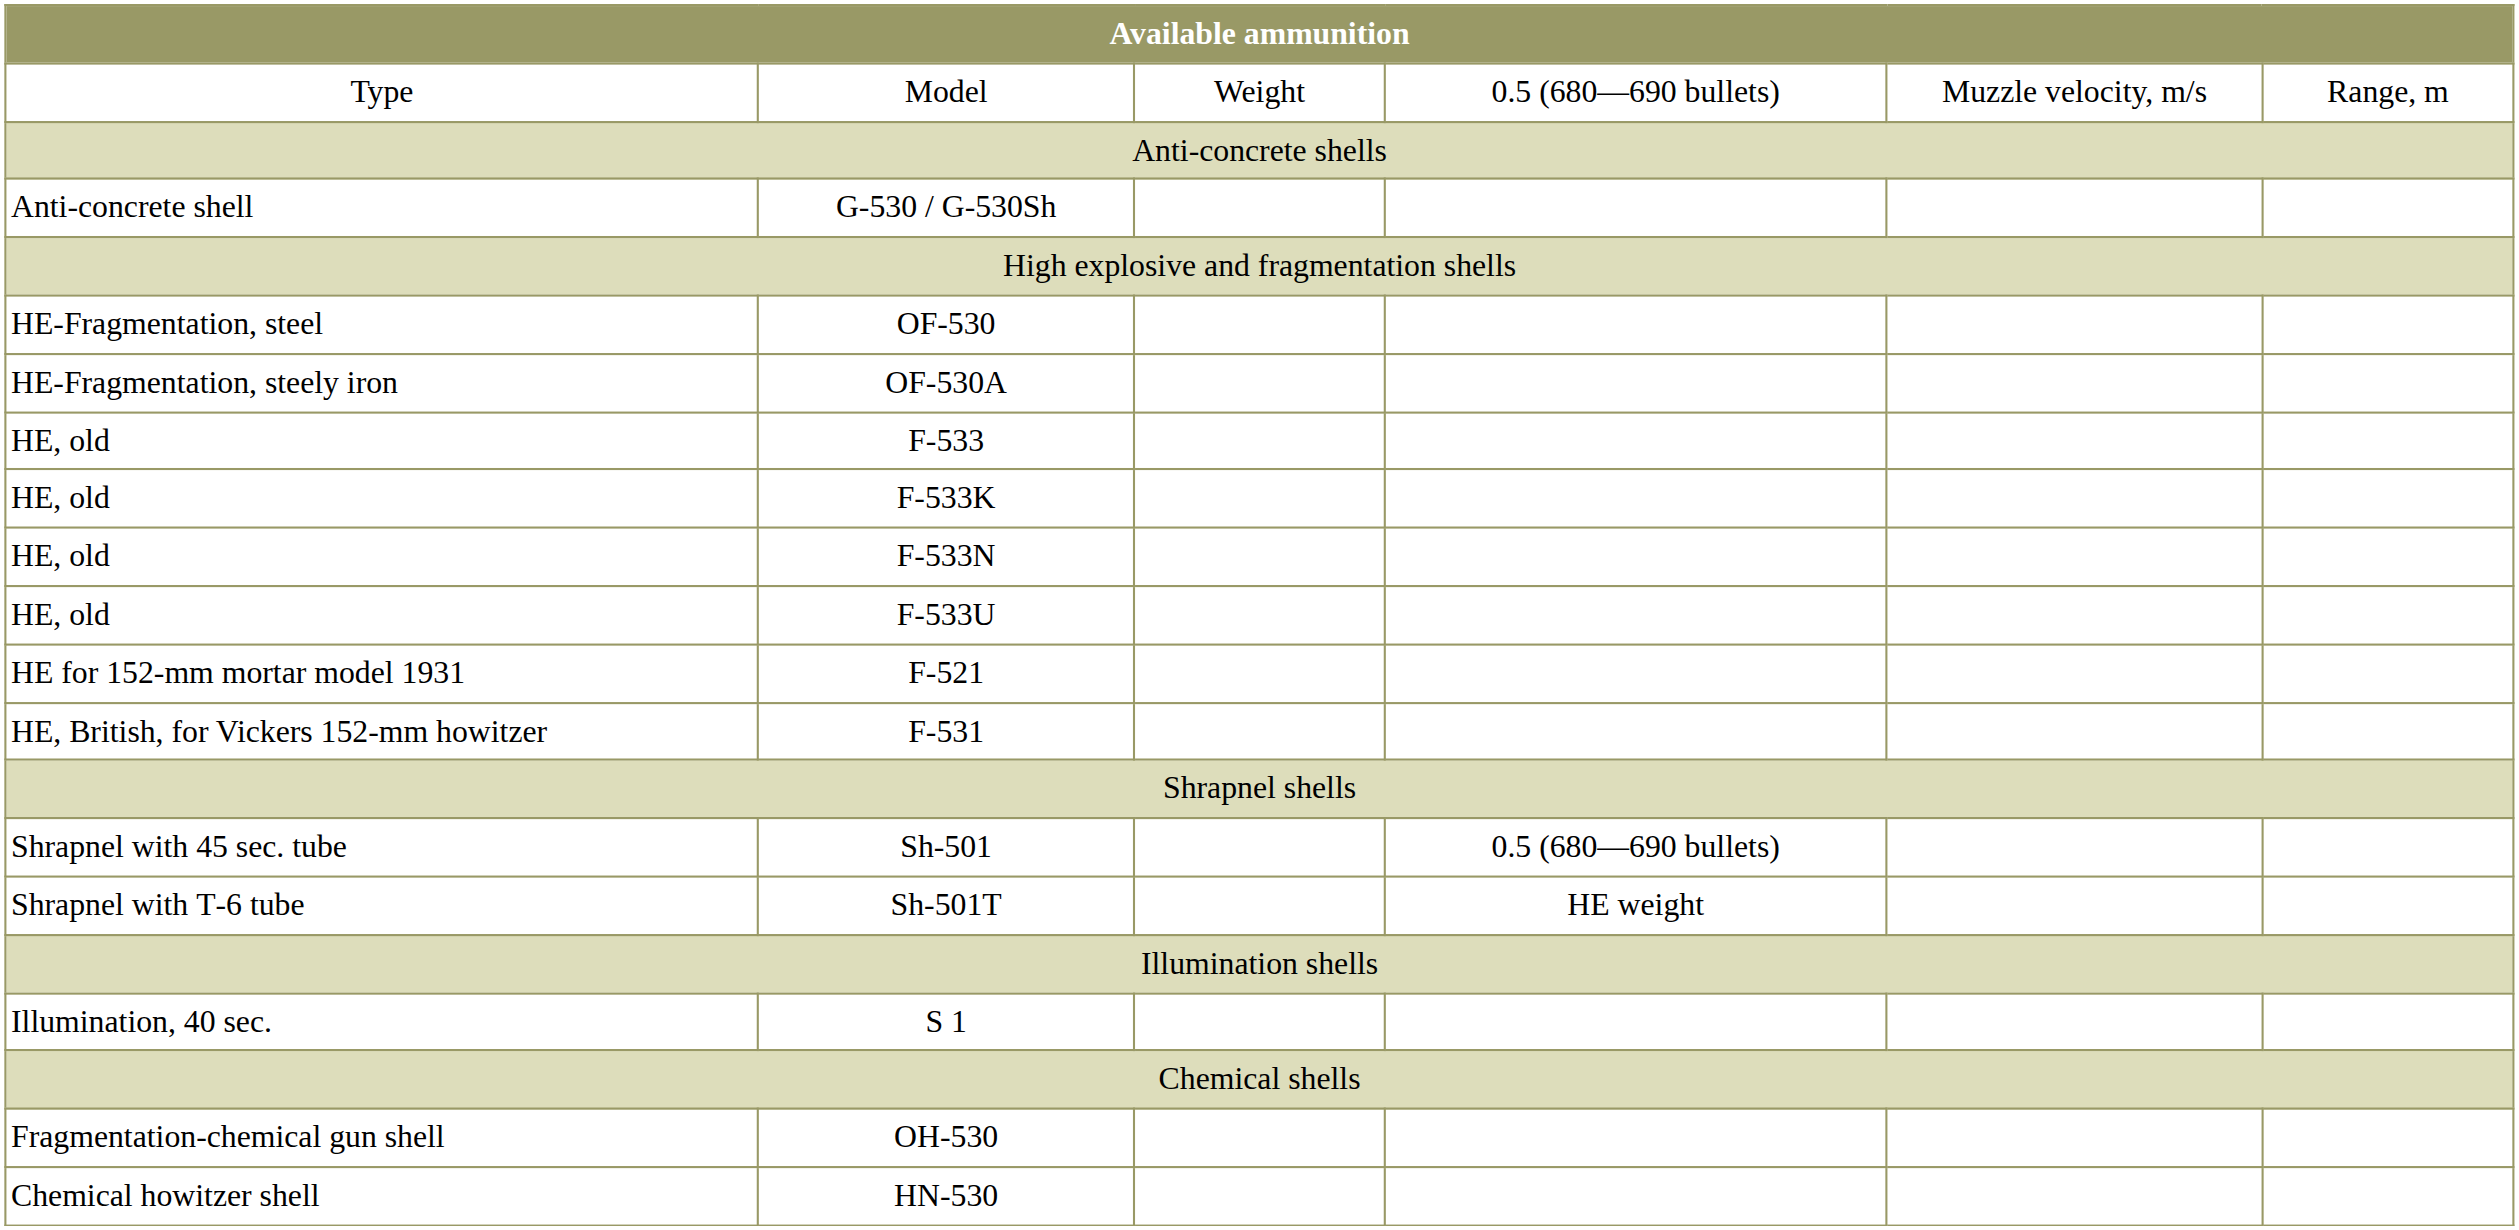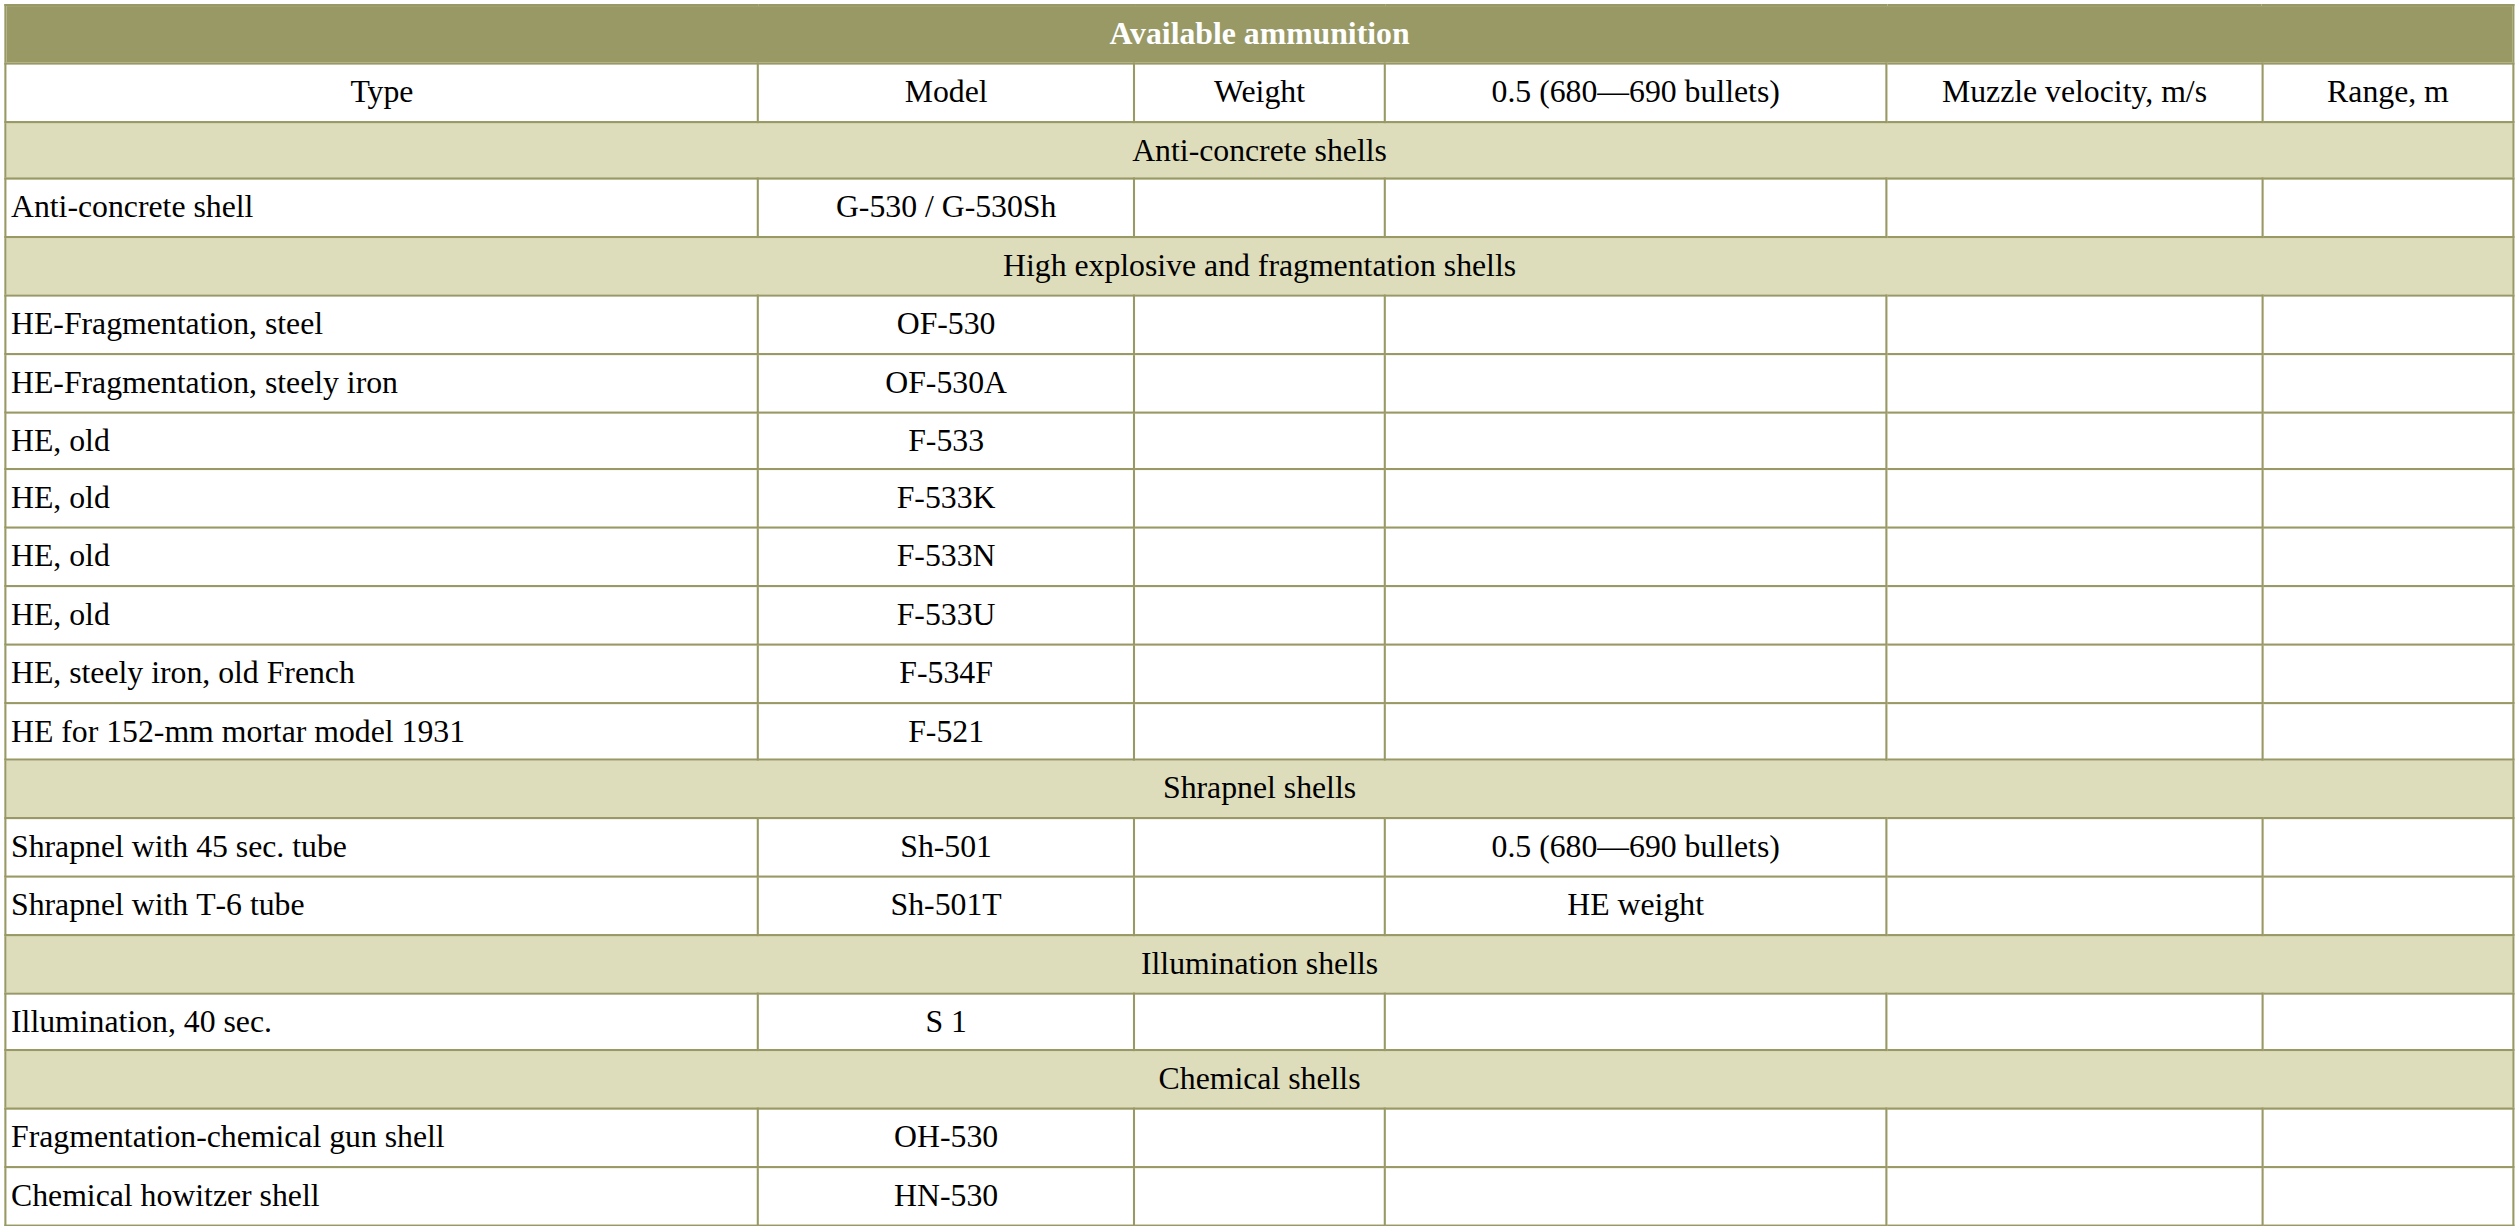 <table border=0 cellspacing=0 cellpadding=2 style="margin:0 0 .5em 1em; width:95%; background:#fff; border-collapse:collapse; border:1px solid #996; line-height:1.5; font-size:95%">
 <tr style="vertical-align:top; text-align:center; border:1px solid #996; background-color:#996; color:#fff">
 <td colspan="6"><strong>Available ammunition</strong></td>
 </tr>
 <tr style="vertical-align:top; text-align:center; border:1px solid #996;">
 <td width="30%" style="border:1px solid #996">Type</td>
 <td width="15%" style="border:1px solid #996">Model</td>
 <td width="10%" style="border:1px solid #996">Weight</td>
 <td style="border:1px solid #996">0.5 (680—690 bullets)</td>
 <td width="15%" style="border:1px solid #996">Muzzle velocity, m/s</td>
 <td width="10%" style="border:1px solid #996">Range, m</td>
 </tr>
 <tr style="vertical-align:top; text-align:center; border:1px solid #996; background-color:#ddb;">
 <td colspan="6">Anti-concrete shells</td>
 </tr>
 <tr style="vertical-align:top; text-align:center;">
 <td style="border:1px solid #996; text-align:left">Anti-concrete shell</td>
 <td style="border:1px solid #996">G-530 / G-530Sh</td>
 <td style="border:1px solid #996"></td>
 <td style="border:1px solid #996"></td>
 <td style="border:1px solid #996"></td>
 <td style="border:1px solid #996"></td>
 </tr>
 <tr style="vertical-align:top; text-align:center; border:1px solid #996; background-color:#ddb;">
 <td colspan="6">High explosive and fragmentation shells</td>
 </tr>
 <tr style="vertical-align:top; text-align:center;">
 <td style="border:1px solid #996; text-align:left">HE-Fragmentation, steel</td>
 <td style="border:1px solid #996">OF-530</td>
 <td style="border:1px solid #996"></td>
 <td style="border:1px solid #996"></td>
 <td style="border:1px solid #996"></td>
 <td style="border:1px solid #996"></td>
 </tr>
 <tr style="vertical-align:top; text-align:center;">
 <td style="border:1px solid #996; text-align:left">HE-Fragmentation, steely iron</td>
 <td style="border:1px solid #996">OF-530A</td>
 <td style="border:1px solid #996"></td>
 <td style="border:1px solid #996"></td>
 <td style="border:1px solid #996"></td>
 <td style="border:1px solid #996"></td>
 </tr>
 <tr style="vertical-align:top; text-align:center;">
 <td style="border:1px solid #996; text-align:left">HE, old</td>
 <td style="border:1px solid #996">F-533</td>
 <td style="border:1px solid #996"></td>
 <td style="border:1px solid #996"></td>
 <td style="border:1px solid #996"></td>
 <td style="border:1px solid #996"></td>
 </tr>
 <tr style="vertical-align:top; text-align:center;">
 <td style="border:1px solid #996; text-align:left">HE, old</td>
 <td style="border:1px solid #996">F-533K</td>
 <td style="border:1px solid #996"></td>
 <td style="border:1px solid #996"></td>
 <td style="border:1px solid #996"></td>
 <td style="border:1px solid #996"></td>
 </tr>
 <tr style="vertical-align:top; text-align:center;">
 <td style="border:1px solid #996; text-align:left">HE, old</td>
 <td style="border:1px solid #996">F-533N</td>
 <td style="border:1px solid #996"></td>
 <td style="border:1px solid #996"></td>
 <td style="border:1px solid #996"></td>
 <td style="border:1px solid #996"></td>
 </tr>
 <tr style="vertical-align:top; text-align:center;">
 <td style="border:1px solid #996; text-align:left">HE, old</td>
 <td style="border:1px solid #996">F-533U</td>
 <td style="border:1px solid #996"></td>
 <td style="border:1px solid #996"></td>
 <td style="border:1px solid #996"></td>
 <td style="border:1px solid #996"></td>
 </tr>
 <tr style="vertical-align:top; text-align:center;">
-<td style="border:1px solid #996; text-align:left">HE for 152-mm mortar model 1931</td>
-<td style="border:1px solid #996">F-521</td>
+<td style="border:1px solid #996; text-align:left">HE, steely iron, old French</td>
+<td style="border:1px solid #996">F-534F</td>
 <td style="border:1px solid #996"></td>
 <td style="border:1px solid #996"></td>
 <td style="border:1px solid #996"></td>
 <td style="border:1px solid #996"></td>
 </tr>
 <tr style="vertical-align:top; text-align:center;">
-<td style="border:1px solid #996; text-align:left">HE, British, for Vickers 152-mm howitzer</td>
-<td style="border:1px solid #996">F-531</td>
+<td style="border:1px solid #996; text-align:left">HE for 152-mm mortar model 1931</td>
+<td style="border:1px solid #996">F-521</td>
 <td style="border:1px solid #996"></td>
 <td style="border:1px solid #996"></td>
 <td style="border:1px solid #996"></td>
 <td style="border:1px solid #996"></td>
 </tr>
 <tr style="vertical-align:top; text-align:center; border:1px solid #996; background-color:#ddb;">
 <td colspan="6">Shrapnel shells</td>
 </tr>
 <tr style="vertical-align:top; text-align:center;">
 <td style="border:1px solid #996; text-align:left">Shrapnel with 45 sec. tube</td>
 <td style="border:1px solid #996">Sh-501</td>
 <td style="border:1px solid #996"></td>
 <td style="border:1px solid #996">0.5 (680—690 bullets)</td>
 <td style="border:1px solid #996"></td>
 <td style="border:1px solid #996"></td>
 </tr>
 <tr style="vertical-align:top; text-align:center;">
 <td style="border:1px solid #996; text-align:left">Shrapnel with Т-6 tube</td>
 <td style="border:1px solid #996">Sh-501T</td>
 <td style="border:1px solid #996"></td>
 <td width="20%" style="border:1px solid #996">HE weight</td>
 <td style="border:1px solid #996"></td>
 <td style="border:1px solid #996"></td>
 </tr>
 <tr style="vertical-align:top; text-align:center; border:1px solid #996; background-color:#ddb;">
 <td colspan="6">Illumination shells</td>
 </tr>
 <tr style="vertical-align:top; text-align:center;">
 <td style="border:1px solid #996; text-align:left">Illumination, 40 sec.</td>
 <td style="border:1px solid #996">S 1</td>
 <td style="border:1px solid #996"></td>
 <td style="border:1px solid #996"></td>
 <td style="border:1px solid #996"></td>
 <td style="border:1px solid #996"></td>
 </tr>
 <tr style="vertical-align:top; text-align:center; border:1px solid #996; background-color:#ddb;">
 <td colspan="6">Chemical shells</td>
 </tr>
 <tr style="vertical-align:top; text-align:center;">
 <td style="border:1px solid #996; text-align:left">Fragmentation-chemical gun shell</td>
 <td style="border:1px solid #996">OH-530</td>
 <td style="border:1px solid #996"></td>
 <td style="border:1px solid #996"></td>
 <td style="border:1px solid #996"></td>
 <td style="border:1px solid #996"></td>
 </tr>
 <tr style="vertical-align:top; text-align:center;">
 <td style="border:1px solid #996; text-align:left">Chemical howitzer shell</td>
 <td style="border:1px solid #996">HN-530</td>
 <td style="border:1px solid #996"></td>
 <td style="border:1px solid #996"></td>
 <td style="border:1px solid #996"></td>
 <td style="border:1px solid #996"></td>
 </tr>
 </table>
